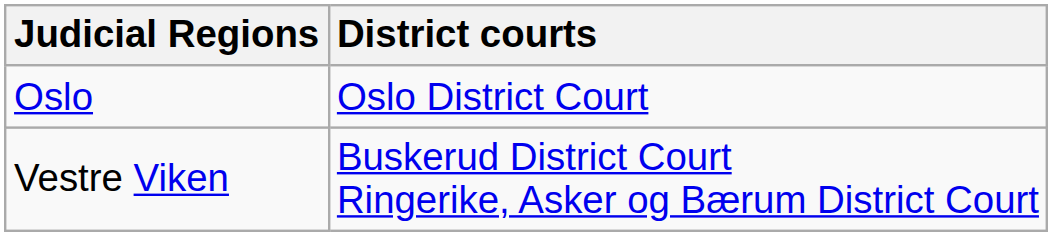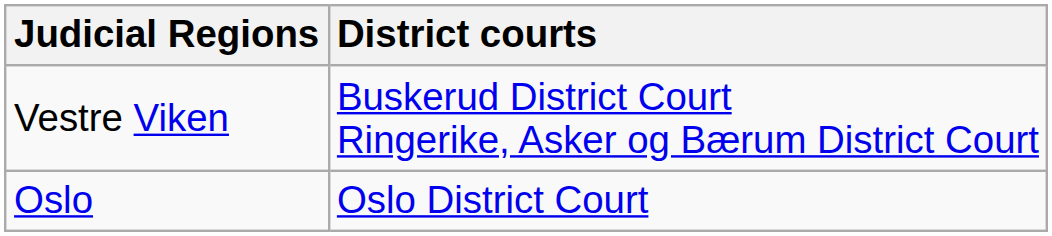 <table class="wikitable sortable">
 <tr>
 <th style="text-align:left">Judicial Regions <small></small></th>
 <th style="text-align:left">District courts <small></small></th>
 </tr>
 <tr>
+<td>Vestre <a href='#'>Viken</a></td>
+<td><a href='#'>Buskerud District Court</a><br><a href='#'>Ringerike, Asker og Bærum District Court</a></td>
+</tr>
+<tr>
 <td><a href='#'>Oslo</a></td>
 <td><a href='#'>Oslo District Court</a></td>
 </tr>
-<tr>
-<td>Vestre <a href='#'>Viken</a></td>
-<td><a href='#'>Buskerud District Court</a><br><a href='#'>Ringerike, Asker og Bærum District Court</a></td>
-</tr>
 </table>
